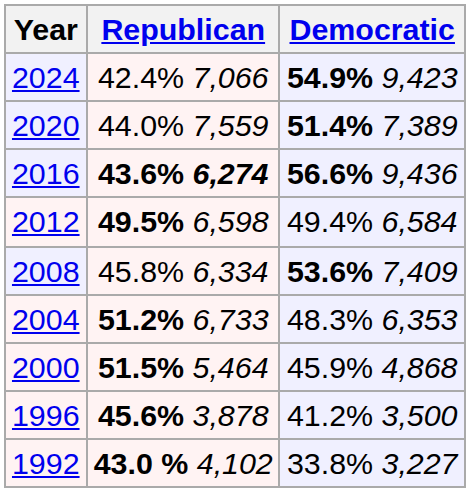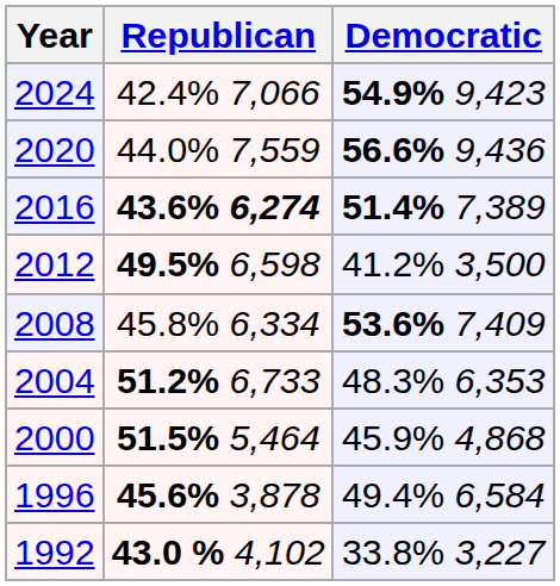 <table class="wikitable"  style="float:right; font-size:95%;">
 <tr style="background:lightgrey;">
 <th>Year</th>
 <th><a href='#'>Republican</a></th>
 <th><a href='#'>Democratic</a></th>
 </tr>
 <tr>
 <td style="text-align:center; background:#f0f0ff;"><a href='#'>2024</a></td>
 <td style="text-align:center; background:#fff3f3;">42.4% <em>7,066</em></td>
 <td style="text-align:center; background:#f0f0ff;"><strong>54.9%</strong> <em>9,423</em></td>
 </tr>
 <tr>
 <td style="text-align:center; background:#f0f0ff;"><a href='#'>2020</a></td>
 <td style="text-align:center; background:#fff3f3;">44.0% <em>7,559</em></td>
-<td style="text-align:center; background:#f0f0ff;"><strong>51.4%</strong> <em>7,389</em></td>
+<td style="text-align:center; background:#f0f0ff;"><strong>56.6%</strong> <em>9,436</em></td>
 </tr>
 <tr>
 <td style="text-align:center; background:#f0f0ff;"><a href='#'>2016</a></td>
 <td style="text-align:center; background:#fff3f3;"><strong>43.6% <em>6,274</em></strong></td>
-<td style="text-align:center; background:#f0f0ff;"><strong>56.6%</strong> <em>9,436</em></td>
+<td style="text-align:center; background:#f0f0ff;"><strong>51.4%</strong> <em>7,389</em></td>
 </tr>
 <tr>
 <td style="text-align:center; background:#fff3f3;"><a href='#'>2012</a></td>
 <td style="text-align:center; background:#fff3f3;"><strong>49.5%</strong> <em>6,598</em></td>
-<td style="text-align:center; background:#f0f0ff;">49.4% <em>6,584</em></td>
+<td style="text-align:center; background:#f0f0ff;">41.2% <em>3,500</em></td>
 </tr>
 <tr>
 <td style="text-align:center; background:#f0f0ff;"><a href='#'>2008</a></td>
 <td style="text-align:center; background:#fff3f3;">45.8% <em>6,334</em></td>
 <td style="text-align:center; background:#f0f0ff;"><strong>53.6%</strong> <em>7,409</em></td>
 </tr>
 <tr>
 <td style="text-align:center; background:#fff3f3;"><a href='#'>2004</a></td>
 <td style="text-align:center; background:#fff3f3;"><strong>51.2%</strong> <em>6,733</em></td>
 <td style="text-align:center; background:#f0f0ff;">48.3% <em>6,353</em></td>
 </tr>
 <tr>
 <td style="text-align:center; background:#fff3f3;"><a href='#'>2000</a></td>
 <td style="text-align:center; background:#fff3f3;"><strong>51.5%</strong> <em>5,464</em></td>
 <td style="text-align:center; background:#f0f0ff;">45.9% <em>4,868</em></td>
 </tr>
 <tr>
 <td style="text-align:center; background:#fff3f3;"><a href='#'>1996</a></td>
 <td style="text-align:center; background:#fff3f3;"><strong>45.6%</strong> <em>3,878</em></td>
-<td style="text-align:center; background:#f0f0ff;">41.2% <em>3,500</em></td>
+<td style="text-align:center; background:#f0f0ff;">49.4% <em>6,584</em></td>
 </tr>
 <tr>
 <td style="text-align:center; background:#fff3f3;"><a href='#'>1992</a></td>
 <td style="text-align:center; background:#fff3f3;"><strong>43.0  %</strong> <em>4,102</em></td>
 <td style="text-align:center; background:#f0f0ff;">33.8% <em>3,227</em></td>
 </tr>
 </table>
